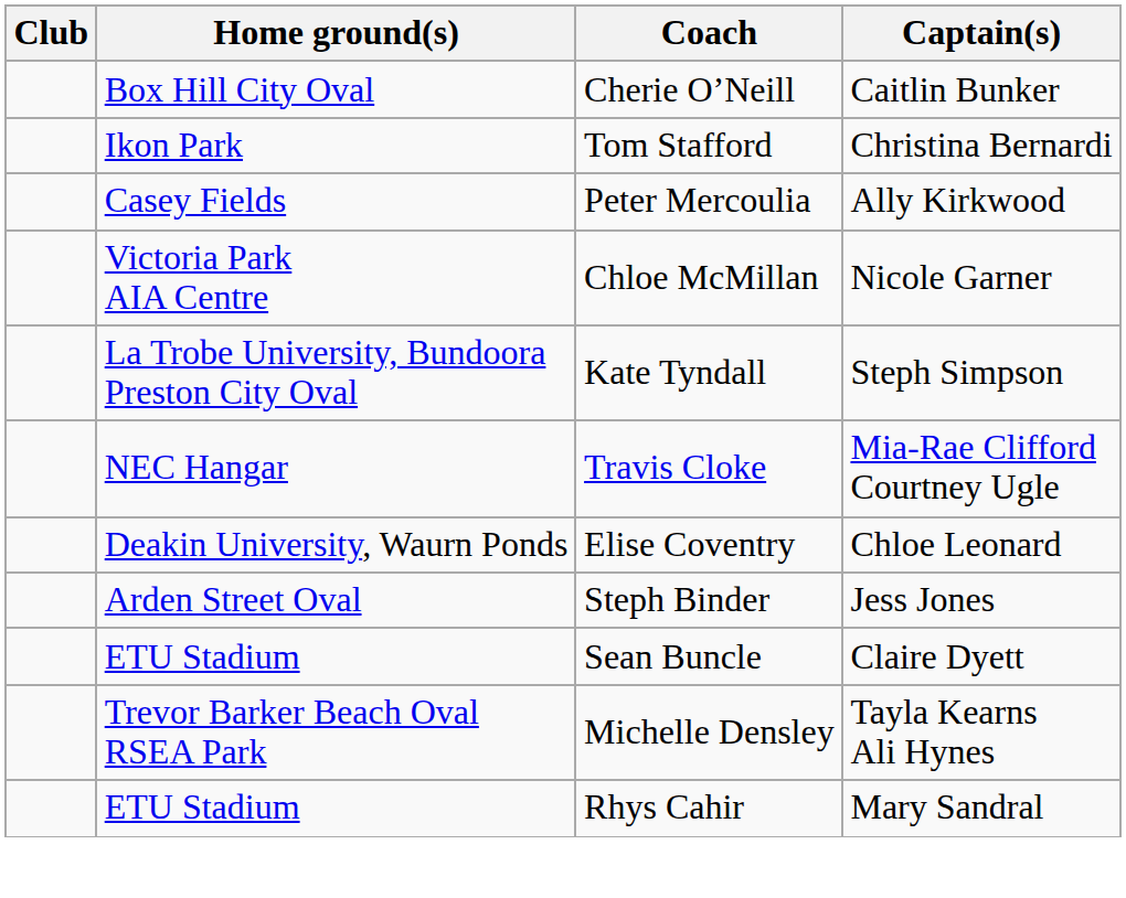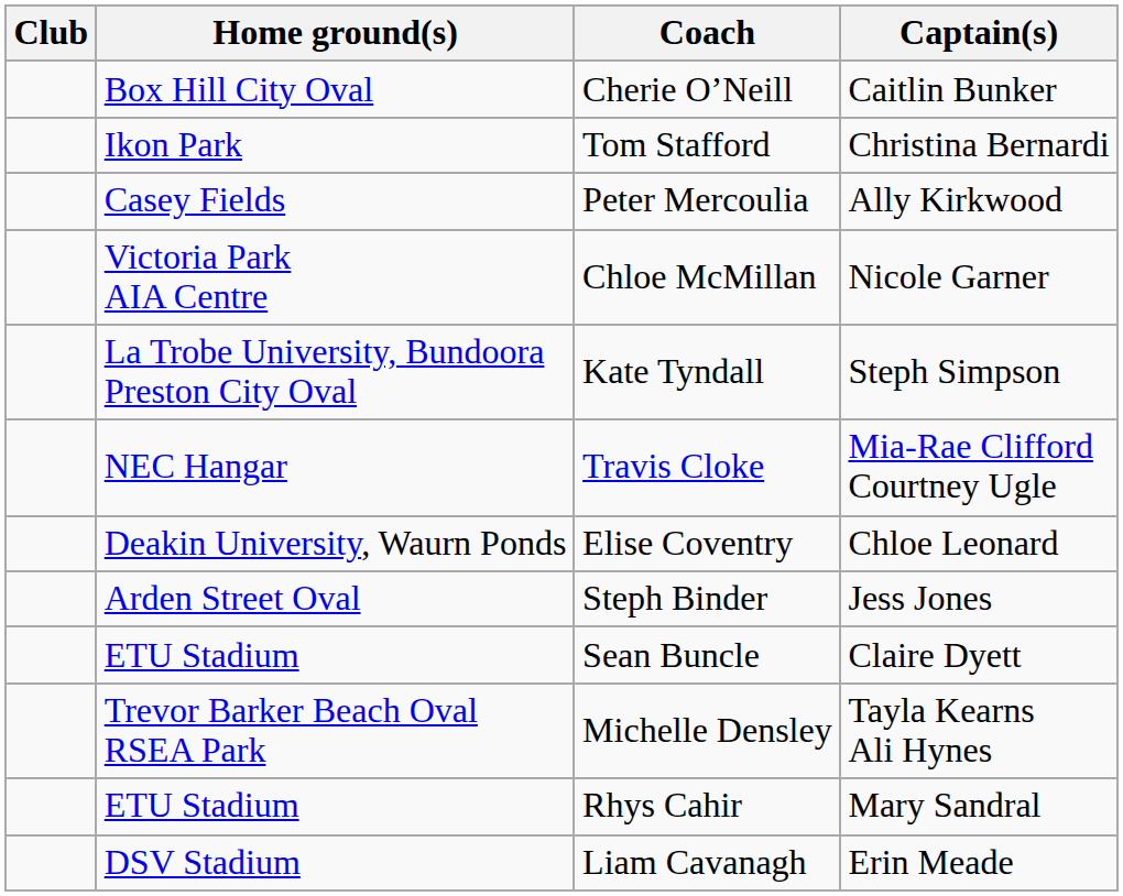 <table class="wikitable">
 <tr>
 <th>Club</th>
 <th>Home ground(s)</th>
 <th>Coach</th>
 <th>Captain(s)</th>
 </tr>
 <tr>
 <td></td>
 <td><a href='#'>Box Hill City Oval</a></td>
 <td>Cherie O’Neill</td>
 <td>Caitlin Bunker</td>
 </tr>
 <tr>
 <td></td>
 <td><a href='#'>Ikon Park</a></td>
 <td>Tom Stafford</td>
 <td>Christina Bernardi</td>
 </tr>
 <tr>
 <td></td>
 <td><a href='#'>Casey Fields</a></td>
 <td>Peter Mercoulia</td>
 <td>Ally Kirkwood</td>
 </tr>
 <tr>
 <td></td>
 <td><a href='#'>Victoria Park</a><br><a href='#'>AIA Centre</a></td>
 <td>Chloe McMillan</td>
 <td>Nicole Garner</td>
 </tr>
 <tr>
 <td></td>
 <td><a href='#'>La Trobe University, Bundoora</a><br><a href='#'>Preston City Oval</a></td>
 <td>Kate Tyndall</td>
 <td>Steph Simpson</td>
 </tr>
 <tr>
 <td></td>
 <td><a href='#'>NEC Hangar</a></td>
 <td><a href='#'>Travis Cloke</a></td>
 <td><a href='#'>Mia-Rae Clifford</a><br>Courtney Ugle</td>
 </tr>
 <tr>
 <td></td>
 <td><a href='#'>Deakin University</a>, Waurn Ponds</td>
 <td>Elise Coventry</td>
 <td>Chloe Leonard</td>
 </tr>
 <tr>
 <td></td>
 <td><a href='#'>Arden Street Oval</a></td>
 <td>Steph Binder</td>
 <td>Jess Jones</td>
 </tr>
 <tr>
 <td></td>
 <td><a href='#'>ETU Stadium</a></td>
 <td>Sean Buncle</td>
 <td>Claire Dyett</td>
 </tr>
 <tr>
 <td></td>
 <td><a href='#'>Trevor Barker Beach Oval</a><br><a href='#'>RSEA Park</a></td>
 <td>Michelle Densley</td>
 <td>Tayla Kearns<br>Ali Hynes</td>
 </tr>
 <tr>
 <td></td>
 <td><a href='#'>ETU Stadium</a></td>
 <td>Rhys Cahir</td>
 <td>Mary Sandral</td>
 </tr>
 <tr>
+<td></td>
+<td><a href='#'>DSV Stadium</a></td>
+<td>Liam Cavanagh</td>
+<td>Erin Meade</td>
+</tr>
+<tr>
 </tr>
 </table>
